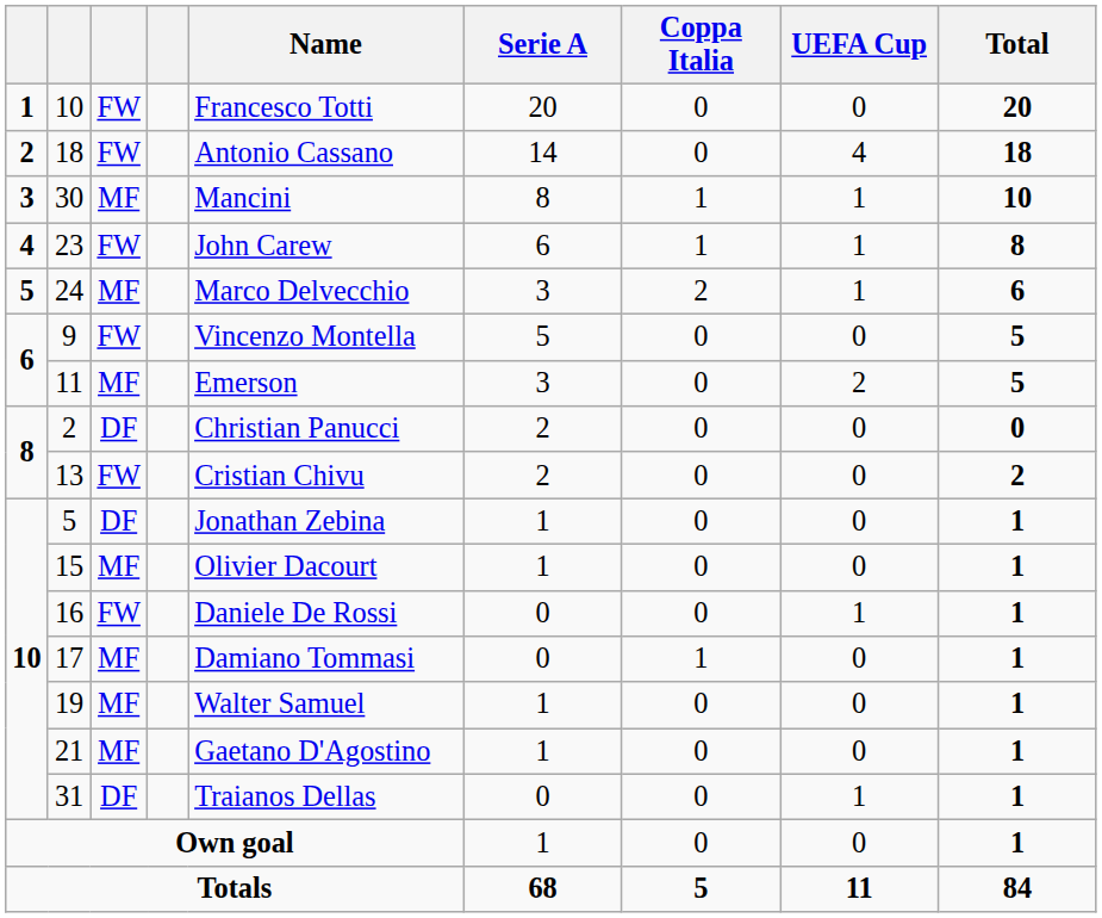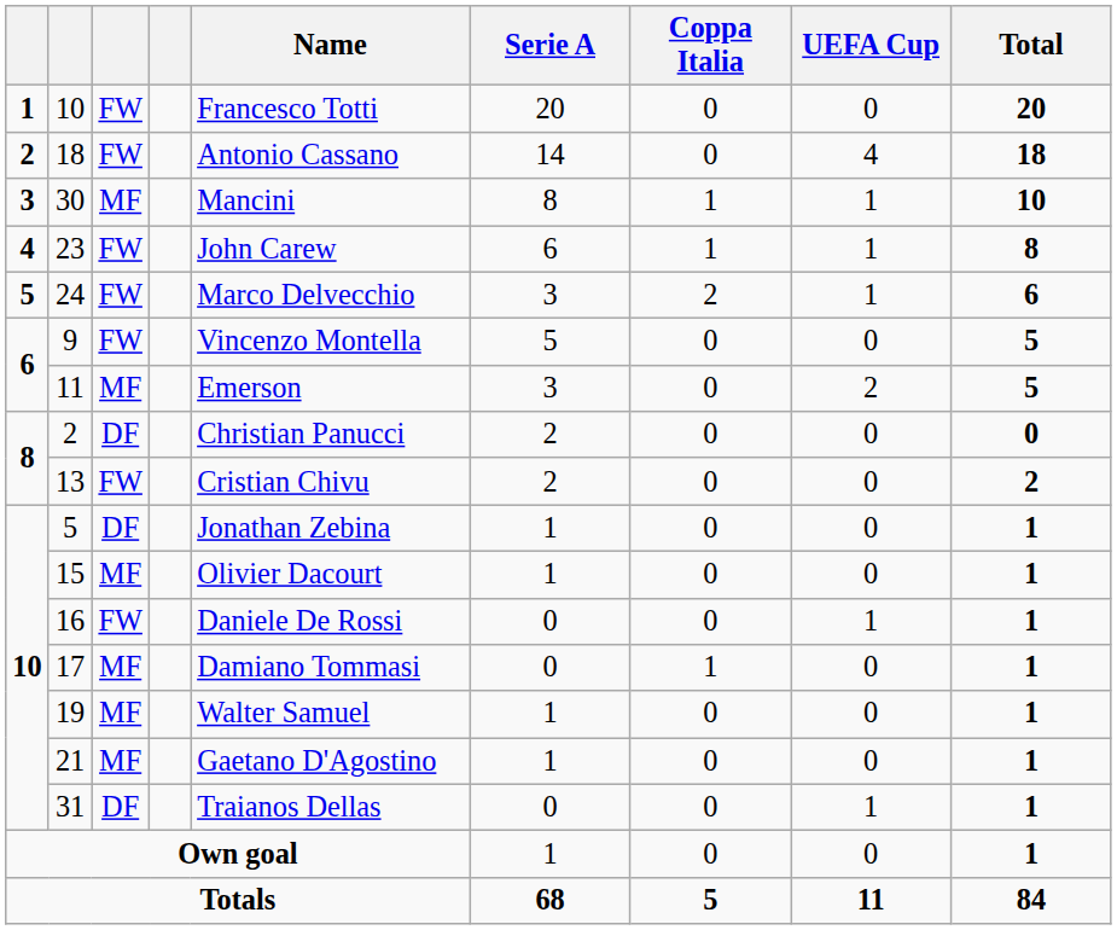 <table class="wikitable" style="text-align:center">
 <tr>
 <th width=15></th>
 <th width=15></th>
 <th width=15></th>
 <th width=15></th>
 <th width=145>Name</th>
 <th width=80><a href='#'>Serie A</a></th>
 <th width=80><a href='#'>Coppa Italia</a></th>
 <th width=80><a href='#'>UEFA Cup</a></th>
 <th width=80>Total</th>
 </tr>
 <tr>
 <td><strong>1</strong></td>
 <td>10</td>
 <td><a href='#'>FW</a></td>
 <td></td>
 <td align=left><a href='#'>Francesco Totti</a></td>
 <td>20</td>
 <td>0</td>
 <td>0</td>
 <td><strong>20</strong></td>
 </tr>
 <tr>
 <td><strong>2</strong></td>
 <td>18</td>
 <td><a href='#'>FW</a></td>
 <td></td>
 <td align=left><a href='#'>Antonio Cassano</a></td>
 <td>14</td>
 <td>0</td>
 <td>4</td>
 <td><strong>18</strong></td>
 </tr>
 <tr>
 <td><strong>3</strong></td>
 <td>30</td>
 <td><a href='#'>MF</a></td>
 <td></td>
 <td align=left><a href='#'>Mancini</a></td>
 <td>8</td>
 <td>1</td>
 <td>1</td>
 <td><strong>10</strong></td>
 </tr>
 <tr>
 <td><strong>4</strong></td>
 <td>23</td>
 <td><a href='#'>FW</a></td>
 <td></td>
 <td align=left><a href='#'>John Carew</a></td>
 <td>6</td>
 <td>1</td>
 <td>1</td>
 <td><strong>8</strong></td>
 </tr>
 <tr>
 <td><strong>5</strong></td>
 <td>24</td>
-<td><a href='#'>MF</a></td>
+<td><a href='#'>FW</a></td>
 <td></td>
 <td align=left><a href='#'>Marco Delvecchio</a></td>
 <td>3</td>
 <td>2</td>
 <td>1</td>
 <td><strong>6</strong></td>
 </tr>
 <tr>
 <td rowspan=2><strong>6</strong></td>
 <td>9</td>
 <td><a href='#'>FW</a></td>
 <td></td>
 <td align=left><a href='#'>Vincenzo Montella</a></td>
 <td>5</td>
 <td>0</td>
 <td>0</td>
 <td><strong>5</strong></td>
 </tr>
 <tr>
 <td>11</td>
 <td><a href='#'>MF</a></td>
 <td></td>
 <td align=left><a href='#'>Emerson</a></td>
 <td>3</td>
 <td>0</td>
 <td>2</td>
 <td><strong>5</strong></td>
 </tr>
 <tr>
 <td rowspan=2><strong>8</strong></td>
 <td>2</td>
 <td><a href='#'>DF</a></td>
 <td></td>
 <td align=left><a href='#'>Christian Panucci</a></td>
 <td>2</td>
 <td>0</td>
 <td>0</td>
 <td><strong>0</strong></td>
 </tr>
 <tr>
 <td>13</td>
 <td><a href='#'>FW</a></td>
 <td></td>
 <td align=left><a href='#'>Cristian Chivu</a></td>
 <td>2</td>
 <td>0</td>
 <td>0</td>
 <td><strong>2</strong></td>
 </tr>
 <tr>
 <td rowspan=7><strong>10</strong></td>
 <td>5</td>
 <td><a href='#'>DF</a></td>
 <td></td>
 <td align=left><a href='#'>Jonathan Zebina</a></td>
 <td>1</td>
 <td>0</td>
 <td>0</td>
 <td><strong>1</strong></td>
 </tr>
 <tr>
 <td>15</td>
 <td><a href='#'>MF</a></td>
 <td></td>
 <td align=left><a href='#'>Olivier Dacourt</a></td>
 <td>1</td>
 <td>0</td>
 <td>0</td>
 <td><strong>1</strong></td>
 </tr>
 <tr>
 <td>16</td>
 <td><a href='#'>FW</a></td>
 <td></td>
 <td align=left><a href='#'>Daniele De Rossi</a></td>
 <td>0</td>
 <td>0</td>
 <td>1</td>
 <td><strong>1</strong></td>
 </tr>
 <tr>
 <td>17</td>
 <td><a href='#'>MF</a></td>
 <td></td>
 <td align=left><a href='#'>Damiano Tommasi</a></td>
 <td>0</td>
 <td>1</td>
 <td>0</td>
 <td><strong>1</strong></td>
 </tr>
 <tr>
 <td>19</td>
 <td><a href='#'>MF</a></td>
 <td></td>
 <td align=left><a href='#'>Walter Samuel</a></td>
 <td>1</td>
 <td>0</td>
 <td>0</td>
 <td><strong>1</strong></td>
 </tr>
 <tr>
 <td>21</td>
 <td><a href='#'>MF</a></td>
 <td></td>
 <td align=left><a href='#'>Gaetano D'Agostino</a></td>
 <td>1</td>
 <td>0</td>
 <td>0</td>
 <td><strong>1</strong></td>
 </tr>
 <tr>
 <td>31</td>
 <td><a href='#'>DF</a></td>
 <td></td>
 <td align=left><a href='#'>Traianos Dellas</a></td>
 <td>0</td>
 <td>0</td>
 <td>1</td>
 <td><strong>1</strong></td>
 </tr>
 <tr>
 <td colspan=5><strong>Own goal</strong></td>
 <td>1</td>
 <td>0</td>
 <td>0</td>
 <td><strong>1</strong></td>
 </tr>
 <tr>
 <td colspan=5><strong>Totals</strong></td>
 <td><strong>68</strong></td>
 <td><strong>5</strong></td>
 <td><strong>11</strong></td>
 <td><strong>84</strong></td>
 </tr>
 </table>
